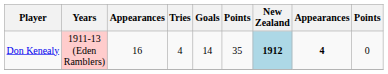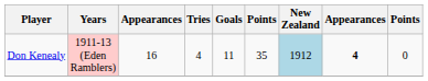 <table class="wikitable" style="text-align:center;">
 <tr>
 <th width15>Player</th>
 <th width=35 abbr="Years">Years</th>
 <th width=5 abbr="Appearances">Appearances</th>
 <th width=5 abbr="Tries">Tries</th>
 <th width=5 abbr="Goals">Goals</th>
 <th width=5 abbr="Points">Points</th>
 <th width=15 abbr="New Zealand">New Zealand</th>
 <th width=5 abbr="Appearances">Appearances</th>
 <th width=5 abbr="Points">Points</th>
 </tr>
 <tr>
 <td style="text-align:left;"><a href='#'>Don Kenealy</a></td>
 <td style="background-color:#fcc">1911-13 (Eden Ramblers)</td>
 <td>16</td>
 <td>4</td>
-<td>14</td>
+<td>11</td>
 <td>35</td>
-<td style="background-color:#add8e6"><strong>1912</strong></td>
+<td style="background-color:#add8e6">1912</td>
 <td><strong>4</strong></td>
 <td>0</td>
 </tr>
 <tr>
 </tr>
 </table>
